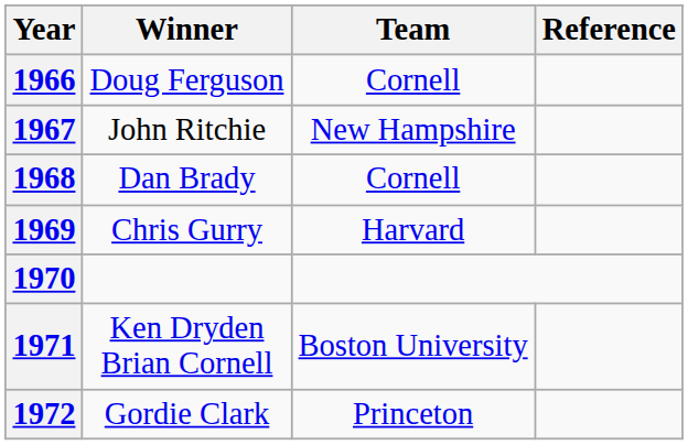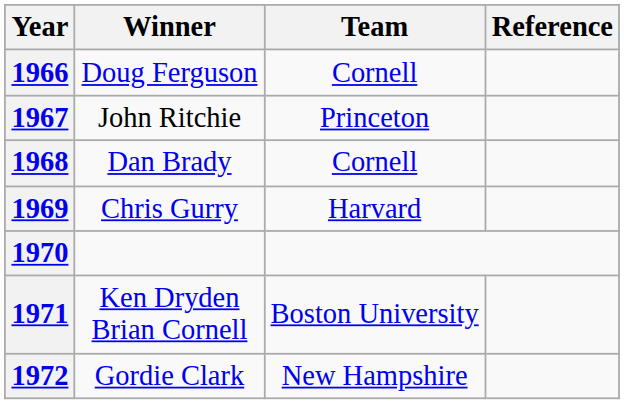 <table class="wikitable" style="text-align:center" cellpadding=2 cellspacing=2>
 <tr>
 <th>Year</th>
 <th>Winner</th>
 <th>Team</th>
 <th>Reference</th>
 </tr>
 <tr>
 <th><a href='#'>1966</a></th>
 <td><a href='#'>Doug Ferguson</a></td>
 <td><a href='#'>Cornell</a></td>
 <td></td>
 </tr>
 <tr>
 <th><a href='#'>1967</a></th>
 <td>John Ritchie</td>
-<td><a href='#'>New Hampshire</a></td>
+<td><a href='#'>Princeton</a></td>
 <td></td>
 </tr>
 <tr>
 <th><a href='#'>1968</a></th>
 <td><a href='#'>Dan Brady</a></td>
 <td><a href='#'>Cornell</a></td>
 <td></td>
 </tr>
 <tr>
 <th><a href='#'>1969</a></th>
 <td><a href='#'>Chris Gurry</a></td>
 <td><a href='#'>Harvard</a></td>
 <td></td>
 </tr>
 <tr>
 <th><a href='#'>1970</a></th>
 <td></td>
 </tr>
 <tr>
 <th><a href='#'>1971</a></th>
 <td><a href='#'>Ken Dryden</a><br><a href='#'>Brian Cornell</a></td>
 <td><a href='#'>Boston University</a></td>
 <td></td>
 </tr>
 <tr>
 <th><a href='#'>1972</a></th>
 <td><a href='#'>Gordie Clark</a></td>
-<td><a href='#'>Princeton</a></td>
+<td><a href='#'>New Hampshire</a></td>
 <td></td>
 </tr>
 </table>
